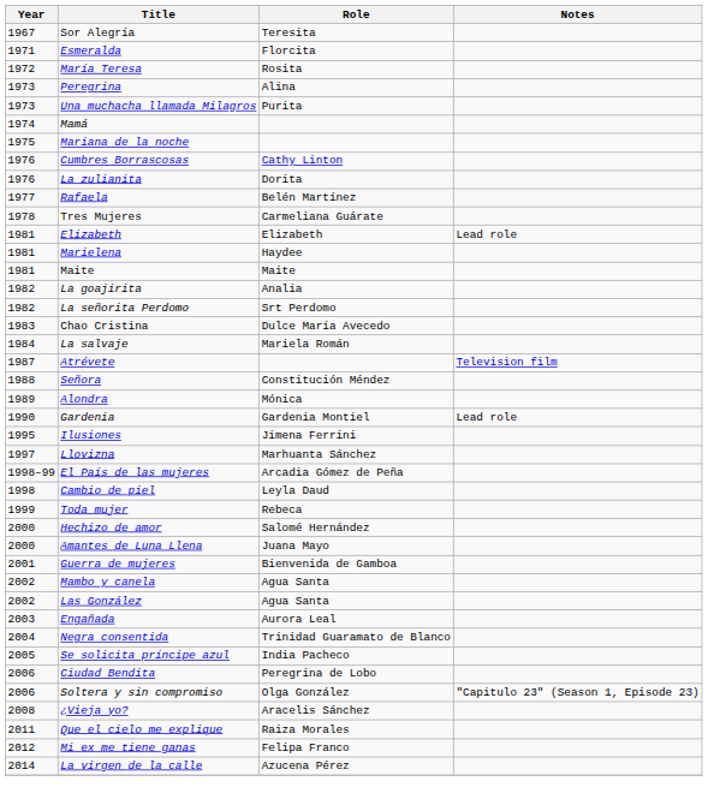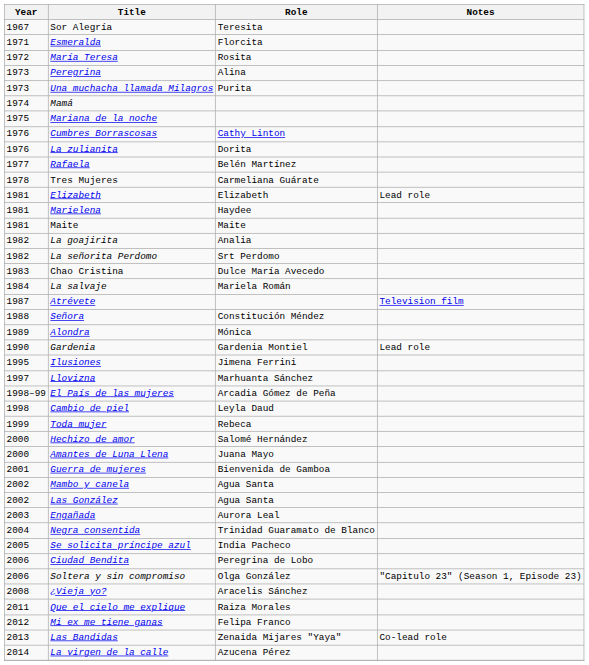 <table class="wikitable sortable">
 <tr>
 <th>Year</th>
 <th>Title</th>
 <th>Role</th>
 <th>Notes</th>
 </tr>
 <tr>
 <td>1967</td>
 <td>Sor Alegría</td>
 <td>Teresita</td>
 <td></td>
 </tr>
 <tr>
 <td>1971</td>
 <td><em><a href='#'>Esmeralda</a></em></td>
 <td>Florcita</td>
 <td></td>
 </tr>
 <tr>
 <td>1972</td>
 <td><em><a href='#'>María Teresa</a></em></td>
 <td>Rosita</td>
 <td></td>
 </tr>
 <tr>
 <td>1973</td>
 <td><em><a href='#'>Peregrina</a></em></td>
 <td>Alina</td>
 <td></td>
 </tr>
 <tr>
 <td>1973</td>
 <td><em><a href='#'>Una muchacha llamada Milagros</a></em></td>
 <td>Purita</td>
 <td></td>
 </tr>
 <tr>
 <td>1974</td>
 <td><em>Mamá</em></td>
 <td></td>
 <td></td>
 </tr>
 <tr>
 <td>1975</td>
 <td><em><a href='#'>Mariana de la noche</a></em></td>
 <td></td>
 <td></td>
 </tr>
 <tr>
 <td>1976</td>
 <td><em><a href='#'>Cumbres Borrascosas</a></em></td>
 <td><a href='#'>Cathy Linton</a></td>
 <td></td>
 </tr>
 <tr>
 <td>1976</td>
 <td><em><a href='#'>La zulianita</a></em></td>
 <td>Dorita</td>
 <td></td>
 </tr>
 <tr>
 <td>1977</td>
 <td><em><a href='#'>Rafaela</a></em></td>
 <td>Belén Martínez</td>
 <td></td>
 </tr>
 <tr>
 <td>1978</td>
 <td>Tres Mujeres</td>
 <td>Carmeliana Guárate</td>
 <td></td>
 </tr>
 <tr>
 <td>1981</td>
 <td><em><a href='#'>Elizabeth</a></em></td>
 <td>Elizabeth</td>
 <td>Lead role</td>
 </tr>
 <tr>
 <td>1981</td>
 <td><em><a href='#'>Marielena</a></em></td>
 <td>Haydee</td>
 <td></td>
 </tr>
 <tr>
 <td>1981</td>
 <td>Maite</td>
 <td>Maite</td>
 <td></td>
 </tr>
 <tr>
 <td>1982</td>
 <td><em>La goajirita</em></td>
 <td>Analia</td>
 <td></td>
 </tr>
 <tr>
 <td>1982</td>
 <td><em>La señorita Perdomo</em></td>
 <td>Srt Perdomo</td>
 <td></td>
 </tr>
 <tr>
 <td>1983</td>
 <td>Chao Cristina</td>
 <td>Dulce María Avecedo</td>
 <td></td>
 </tr>
 <tr>
 <td>1984</td>
 <td><em>La salvaje</em></td>
 <td>Mariela Román</td>
 <td></td>
 </tr>
 <tr>
 <td>1987</td>
 <td><em><a href='#'>Atrévete</a></em></td>
 <td></td>
 <td><a href='#'>Television film</a></td>
 </tr>
 <tr>
 <td>1988</td>
 <td><em><a href='#'>Señora</a></em></td>
 <td>Constitución Méndez</td>
 <td></td>
 </tr>
 <tr>
 <td>1989</td>
 <td><em><a href='#'>Alondra</a></em></td>
 <td>Mónica</td>
 <td></td>
 </tr>
 <tr>
 <td>1990</td>
 <td><em>Gardenia</em></td>
 <td>Gardenia Montiel</td>
 <td>Lead role</td>
 </tr>
 <tr>
 <td>1995</td>
 <td><em><a href='#'>Ilusiones</a></em></td>
 <td>Jimena Ferrini</td>
 <td></td>
 </tr>
 <tr>
 <td>1997</td>
 <td><em><a href='#'>Llovizna</a></em></td>
 <td>Marhuanta Sánchez</td>
 <td></td>
 </tr>
 <tr>
 <td>1998–99</td>
 <td><em><a href='#'>El País de las mujeres</a></em></td>
 <td>Arcadia Gómez de Peña</td>
 <td></td>
 </tr>
 <tr>
 <td>1998</td>
 <td><em><a href='#'>Cambio de piel</a></em></td>
 <td>Leyla Daud</td>
 <td></td>
 </tr>
 <tr>
 <td>1999</td>
 <td><em><a href='#'>Toda mujer</a></em></td>
 <td>Rebeca</td>
 <td></td>
 </tr>
 <tr>
 <td>2000</td>
 <td><em><a href='#'>Hechizo de amor</a></em></td>
 <td>Salomé Hernández</td>
 <td></td>
 </tr>
 <tr>
 <td>2000</td>
 <td><em><a href='#'>Amantes de Luna Llena</a></em></td>
 <td>Juana Mayo</td>
 <td></td>
 </tr>
 <tr>
 <td>2001</td>
 <td><em><a href='#'>Guerra de mujeres</a></em></td>
 <td>Bienvenida de Gamboa</td>
 <td></td>
 </tr>
 <tr>
 <td>2002</td>
 <td><em><a href='#'>Mambo y canela</a></em></td>
 <td>Agua Santa</td>
 <td></td>
 </tr>
 <tr>
 <td>2002</td>
 <td><em><a href='#'>Las González</a></em></td>
 <td>Agua Santa</td>
 <td></td>
 </tr>
 <tr>
 <td>2003</td>
 <td><em><a href='#'>Engañada</a></em></td>
 <td>Aurora Leal</td>
 <td></td>
 </tr>
 <tr>
 <td>2004</td>
 <td><em><a href='#'>Negra consentida</a></em></td>
 <td>Trinidad Guaramato de Blanco</td>
 <td></td>
 </tr>
 <tr>
 <td>2005</td>
 <td><em><a href='#'>Se solicita príncipe azul</a></em></td>
 <td>India Pacheco</td>
 <td></td>
 </tr>
 <tr>
 <td>2006</td>
 <td><em><a href='#'>Ciudad Bendita</a></em></td>
 <td>Peregrina de Lobo</td>
 <td></td>
 </tr>
 <tr>
 <td>2006</td>
 <td><em>Soltera y sin compromiso</em></td>
 <td>Olga González</td>
 <td>"Capitulo 23" (Season 1, Episode 23)</td>
 </tr>
 <tr>
 <td>2008</td>
 <td><em><a href='#'>¿Vieja yo?</a></em></td>
 <td>Aracelis Sánchez</td>
 <td></td>
 </tr>
 <tr>
 <td>2011</td>
 <td><em><a href='#'>Que el cielo me explique</a></em></td>
 <td>Raiza Morales</td>
 <td></td>
 </tr>
 <tr>
 <td>2012</td>
 <td><em><a href='#'>Mi ex me tiene ganas</a></em></td>
 <td>Felipa Franco</td>
 <td></td>
 </tr>
 <tr>
+<td>2013</td>
+<td><em><a href='#'>Las Bandidas</a></em></td>
+<td>Zenaida Mijares "Yaya"</td>
+<td>Co-lead role</td>
+</tr>
+<tr>
 <td>2014</td>
 <td><em><a href='#'>La virgen de la calle</a></em></td>
 <td>Azucena Pérez</td>
 <td></td>
 </tr>
 <tr>
 </tr>
 </table>
